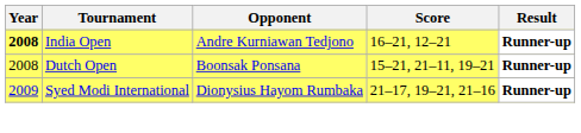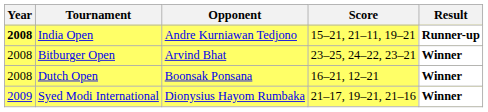 <table class="sortable wikitable" style="font-size: 90%;">
 <tr>
 <th>Year</th>
 <th>Tournament</th>
 <th>Opponent</th>
 <th>Score</th>
 <th>Result</th>
 </tr>
 <tr style="background:#FFFF67">
 <td align="center"><strong>2008</strong></td>
 <td align="left"><a href='#'>India Open</a></td>
 <td align="left"> <a href='#'>Andre Kurniawan Tedjono</a></td>
-<td align="left">16–21, 12–21</td>
+<td align="left">15–21, 21–11, 19–21</td>
 <td style="text-align:left; background:white"> <strong>Runner-up</strong></td>
+</tr>
+<tr style="background:#FFFF67">
+<td align="center">2008</td>
+<td align="left"><a href='#'>Bitburger Open</a></td>
+<td align="left"> <a href='#'>Arvind Bhat</a></td>
+<td align="left">23–25, 24–22, 23–21</td>
+<td style="text-align:left; background:white"> <strong>Winner</strong></td>
 </tr>
 <tr style="background:#FFFF67">
 <td align="center">2008</td>
 <td align="left"><a href='#'>Dutch Open</a></td>
 <td align="left"> <a href='#'>Boonsak Ponsana</a></td>
-<td align="left">15–21, 21–11, 19–21</td>
-<td style="text-align:left; background:white"> <strong>Runner-up</strong></td>
+<td align="left">16–21, 12–21</td>
+<td style="text-align:left; background:white"> <strong>Winner</strong></td>
 </tr>
 <tr style="background:#FFFF67">
 <td align="center"><a href='#'>2009</a></td>
 <td align="left"><a href='#'>Syed Modi International</a></td>
 <td align="left"> <a href='#'>Dionysius Hayom Rumbaka</a></td>
 <td align="left">21–17, 19–21, 21–16</td>
-<td style="text-align:left; background:white"> <strong>Runner-up</strong></td>
+<td style="text-align:left; background:white"> <strong>Winner</strong></td>
 </tr>
 </table>
